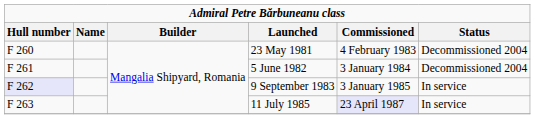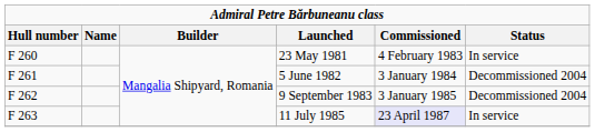 <table class="wikitable">
 <tr>
 <td colspan=6 align=center><strong><em>Admiral Petre Bărbuneanu<em> class<strong></td>
 </tr>
 <tr>
 <th>Hull number</th>
 <th>Name</th>
 <th>Builder</th>
 <th>Launched</th>
 <th>Commissioned</th>
 <th>Status</th>
 </tr>
 <tr>
 <td>F 260</td>
 <td></td>
 <td rowspan=4 align=center><a href='#'>Mangalia</a> Shipyard, Romania</td>
 <td>23 May 1981</td>
 <td>4 February 1983</td>
-<td>Decommissioned 2004</td>
+<td>In service</td>
 </tr>
 <tr>
 <td>F 261</td>
 <td></td>
 <td>5 June 1982</td>
 <td>3 January 1984</td>
 <td>Decommissioned 2004</td>
 </tr>
 <tr>
-<td style="background: lavender;">F 262</td>
+<td>F 262</td>
 <td></td>
 <td>9 September 1983</td>
 <td>3 January 1985</td>
-<td>In service</td>
+<td>Decommissioned 2004</td>
 </tr>
 <tr>
 <td>F 263</td>
 <td></td>
 <td>11 July 1985</td>
 <td style="background: lavender;">23 April 1987</td>
 <td>In service</td>
 </tr>
 <tr>
 </tr>
 </table>
